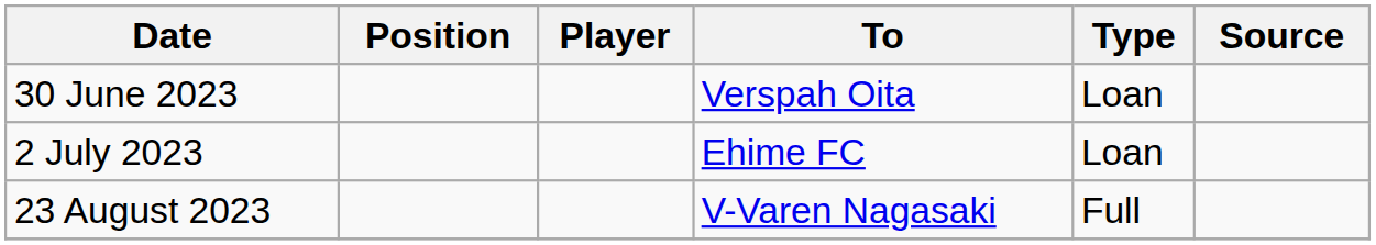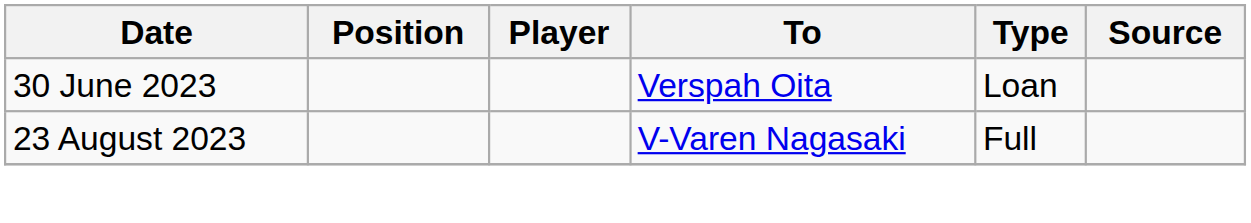 <table class="wikitable sortable" style="width:90%; text-align:center; font-size:95%; text-align:left;">
 <tr>
 <th>Date</th>
 <th>Position</th>
 <th>Player</th>
 <th>To</th>
 <th>Type</th>
 <th>Source</th>
 </tr>
 <tr>
 <td>30 June 2023</td>
 <td></td>
 <td></td>
 <td> <a href='#'>Verspah Oita</a></td>
 <td>Loan</td>
 <td></td>
 </tr>
 <tr>
-<td>2 July 2023</td>
-<td></td>
-<td></td>
-<td> <a href='#'>Ehime FC</a></td>
-<td>Loan</td>
-<td></td>
-</tr>
-<tr>
 <td>23 August 2023</td>
 <td></td>
 <td></td>
 <td> <a href='#'>V-Varen Nagasaki</a></td>
 <td>Full</td>
 <td></td>
 </tr>
 <tr>
 </tr>
 </table>
